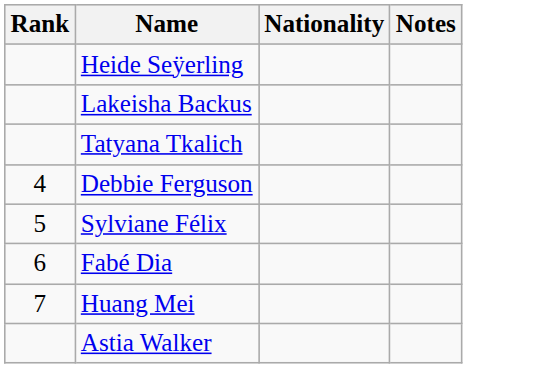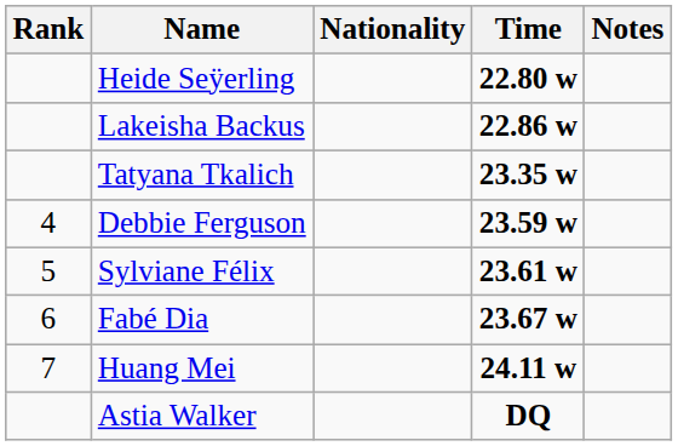 <table class="wikitable sortable" style="text-align:center">
 <tr>
 <th>Rank</th>
 <th>Name</th>
 <th>Nationality</th>
+<th>Time</th>
 <th>Notes</th>
 </tr>
 <tr>
 <td></td>
 <td align=left><a href='#'>Heide Seÿerling</a></td>
 <td align=left></td>
+<td><strong>22.80</strong> <strong>w</strong></td>
 <td></td>
 </tr>
 <tr>
 <td></td>
 <td align=left><a href='#'>Lakeisha Backus</a></td>
 <td align=left></td>
+<td><strong>22.86</strong> <strong>w</strong></td>
 <td></td>
 </tr>
 <tr>
 <td></td>
 <td align=left><a href='#'>Tatyana Tkalich</a></td>
 <td align=left></td>
+<td><strong>23.35</strong> <strong>w</strong></td>
 <td></td>
 </tr>
 <tr>
 <td>4</td>
 <td align=left><a href='#'>Debbie Ferguson</a></td>
 <td align=left></td>
+<td><strong>23.59</strong> <strong>w</strong></td>
 <td></td>
 </tr>
 <tr>
 <td>5</td>
 <td align=left><a href='#'>Sylviane Félix</a></td>
 <td align=left></td>
+<td><strong>23.61</strong> <strong>w</strong></td>
 <td></td>
 </tr>
 <tr>
 <td>6</td>
 <td align=left><a href='#'>Fabé Dia</a></td>
 <td align=left></td>
+<td><strong>23.67</strong> <strong>w</strong></td>
 <td></td>
 </tr>
 <tr>
 <td>7</td>
 <td align=left><a href='#'>Huang Mei</a></td>
 <td align=left></td>
+<td><strong>24.11</strong> <strong>w</strong></td>
 <td></td>
 </tr>
 <tr>
 <td></td>
 <td align=left><a href='#'>Astia Walker</a></td>
 <td align=left></td>
+<td><strong>DQ</strong></td>
 <td></td>
 </tr>
 </table>
